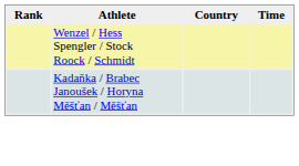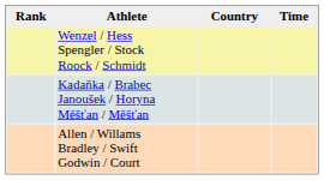 <table style="border-style:solid;border-width:1px;border-color:#808080;background-color:#EFEFEF" cellspacing="2" cellpadding="2" width="385px">
 <tr bgcolor="#EFEFEF">
 <th>Rank</th>
 <th>Athlete</th>
 <th>Country</th>
 <th>Time</th>
 </tr>
 <tr bgcolor="#F7F6A8" >
 <td align=center></td>
 <td><a href='#'>Wenzel</a> / <a href='#'>Hess</a><br>Spengler / Stock<br><a href='#'>Roock</a> / <a href='#'>Schmidt</a></td>
 <td></td>
 <td align="right"></td>
 </tr>
 <tr bgcolor="#DCE5E5">
 <td align=center></td>
 <td><a href='#'>Kadaňka</a> / <a href='#'>Brabec</a><br><a href='#'>Janoušek</a> / <a href='#'>Horyna</a><br><a href='#'>Měšťan</a> / <a href='#'>Měšťan</a></td>
 <td></td>
 <td align="right"></td>
 </tr>
+<tr bgcolor="#FFDAB9">
+<td align=center></td>
+<td>Allen / Willams<br>Bradley / Swift <br>Godwin / Court</td>
+<td></td>
+<td align="right"></td>
+</tr>
 </table>
